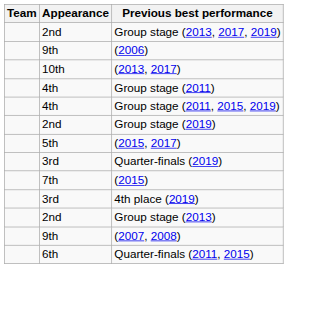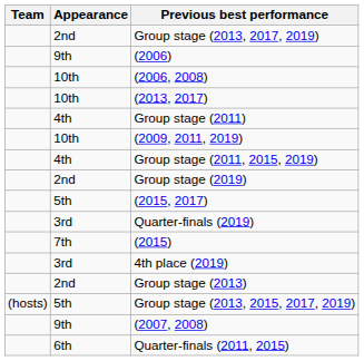 <table class="wikitable sortable">
 <tr>
 <th>Team</th>
 <th data-sort-type="number">Appearance</th>
 <th>Previous best performance</th>
 </tr>
 <tr>
 <td></td>
 <td>2nd</td>
 <td>Group stage (<a href='#'>2013</a>, <a href='#'>2017</a>, <a href='#'>2019</a>)</td>
 </tr>
 <tr>
 <td></td>
 <td>9th</td>
 <td> (<a href='#'>2006</a>)</td>
 </tr>
 <tr>
 <td></td>
 <td>10th</td>
+<td> (<a href='#'>2006</a>, <a href='#'>2008</a>)</td>
+</tr>
+<tr>
+<td></td>
+<td>10th</td>
 <td> (<a href='#'>2013</a>, <a href='#'>2017</a>)</td>
 </tr>
 <tr>
 <td></td>
 <td>4th</td>
 <td>Group stage (<a href='#'>2011</a>)</td>
+</tr>
+<tr>
+<td></td>
+<td>10th</td>
+<td> (<a href='#'>2009</a>, <a href='#'>2011</a>, <a href='#'>2019</a>)</td>
 </tr>
 <tr>
 <td></td>
 <td>4th</td>
 <td>Group stage (<a href='#'>2011</a>, <a href='#'>2015</a>, <a href='#'>2019</a>)</td>
 </tr>
 <tr>
 <td></td>
 <td>2nd</td>
 <td>Group stage (<a href='#'>2019</a>)</td>
 </tr>
 <tr>
 <td></td>
 <td>5th</td>
 <td> (<a href='#'>2015</a>, <a href='#'>2017</a>)</td>
 </tr>
 <tr>
 <td></td>
 <td>3rd</td>
 <td>Quarter-finals (<a href='#'>2019</a>)</td>
 </tr>
 <tr>
 <td></td>
 <td>7th</td>
 <td> (<a href='#'>2015</a>)</td>
 </tr>
 <tr>
 <td></td>
 <td>3rd</td>
 <td>4th place (<a href='#'>2019</a>)</td>
 </tr>
 <tr>
 <td></td>
 <td>2nd</td>
 <td>Group stage (<a href='#'>2013</a>)</td>
 </tr>
 <tr>
+<td> (hosts)</td>
+<td>5th</td>
+<td>Group stage (<a href='#'>2013</a>, <a href='#'>2015</a>, <a href='#'>2017</a>, <a href='#'>2019</a>)</td>
+</tr>
+<tr>
 <td></td>
 <td>9th</td>
 <td> (<a href='#'>2007</a>, <a href='#'>2008</a>)</td>
 </tr>
 <tr>
 <td></td>
 <td>6th</td>
 <td>Quarter-finals (<a href='#'>2011</a>, <a href='#'>2015</a>)</td>
 </tr>
 </table>
